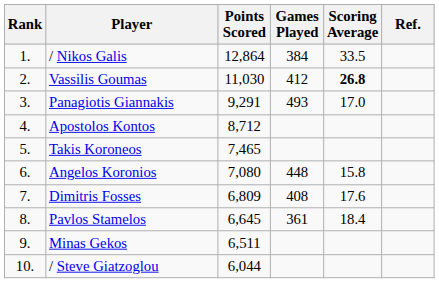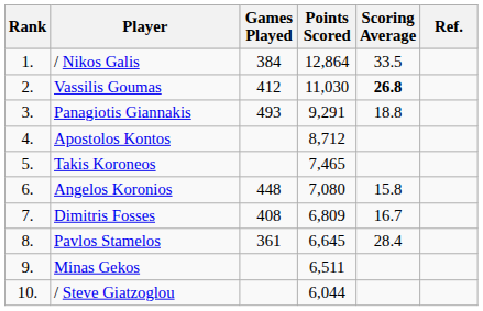 <table class="wikitable"  style="text-align:center;">
 <tr style="background:silver;">
 <th style="width:20px;">Rank</th>
 <th style="width:180px;">Player</th>
+<th style="width:50px;">Games Played</th>
 <th style="width:50px;">Points Scored</th>
-<th style="width:50px;">Games Played</th>
 <th style="width:50px;">Scoring Average</th>
 <th style="width:50px;">Ref.</th>
 </tr>
 <tr>
 <td>1.</td>
 <td style="text-align:left">/ <a href='#'>Nikos Galis</a></td>
+<td>384</td>
 <td>12,864</td>
-<td>384</td>
 <td>33.5</td>
 <td></td>
 </tr>
 <tr>
 <td>2.</td>
 <td style="text-align:left"> <a href='#'>Vassilis Goumas</a></td>
+<td>412</td>
 <td>11,030</td>
-<td>412</td>
 <td><strong>26.8</strong></td>
 <td></td>
 </tr>
 <tr>
 <td>3.</td>
 <td style="text-align:left"> <a href='#'>Panagiotis Giannakis</a></td>
+<td>493</td>
 <td>9,291</td>
-<td>493</td>
-<td>17.0</td>
+<td>18.8</td>
 <td></td>
 </tr>
 <tr>
 <td>4.</td>
 <td style="text-align:left"> <a href='#'>Apostolos Kontos</a></td>
+<td></td>
 <td>8,712</td>
-<td></td>
 <td></td>
 <td></td>
 </tr>
 <tr>
 <td>5.</td>
 <td style="text-align:left"> <a href='#'>Takis Koroneos</a></td>
+<td></td>
 <td>7,465</td>
-<td></td>
 <td></td>
 <td></td>
 </tr>
 <tr>
 <td>6.</td>
 <td style="text-align:left"> <a href='#'>Angelos Koronios</a></td>
+<td>448</td>
 <td>7,080</td>
-<td>448</td>
 <td>15.8</td>
 <td></td>
 </tr>
 <tr>
 <td>7.</td>
 <td style="text-align:left"> <a href='#'>Dimitris Fosses</a></td>
+<td>408</td>
 <td>6,809</td>
-<td>408</td>
-<td>17.6</td>
+<td>16.7</td>
 <td></td>
 </tr>
 <tr>
 <td>8.</td>
 <td style="text-align:left"> <a href='#'>Pavlos Stamelos</a></td>
+<td>361</td>
 <td>6,645</td>
-<td>361</td>
-<td>18.4</td>
+<td>28.4</td>
 <td></td>
 </tr>
 <tr>
 <td>9.</td>
 <td style="text-align:left"> <a href='#'>Minas Gekos</a></td>
+<td></td>
 <td>6,511</td>
-<td></td>
 <td></td>
 <td></td>
 </tr>
 <tr>
 <td>10.</td>
 <td style="text-align:left">/ <a href='#'>Steve Giatzoglou</a></td>
+<td></td>
 <td>6,044</td>
-<td></td>
 <td></td>
 <td></td>
 </tr>
 </table>
